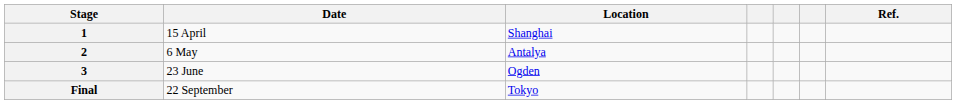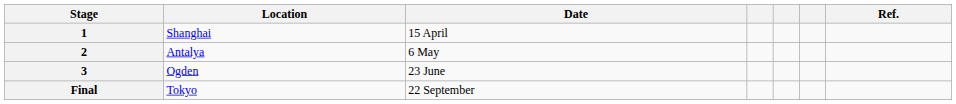 <table class="wikitable" style="width:100%">
 <tr>
 <th>Stage</th>
+<th>Location</th>
 <th>Date</th>
-<th>Location</th>
 <th></th>
 <th></th>
 <th></th>
 <th>Ref.</th>
 </tr>
 <tr>
 <th>1</th>
+<td> <a href='#'>Shanghai</a></td>
 <td>15 April</td>
-<td> <a href='#'>Shanghai</a></td>
 <td></td>
 <td></td>
 <td></td>
 <td></td>
 </tr>
 <tr>
 <th>2</th>
+<td> <a href='#'>Antalya</a></td>
 <td>6 May</td>
-<td> <a href='#'>Antalya</a></td>
 <td></td>
 <td></td>
 <td></td>
 <td></td>
 </tr>
 <tr>
 <th>3</th>
+<td> <a href='#'>Ogden</a></td>
 <td>23 June</td>
-<td> <a href='#'>Ogden</a></td>
 <td></td>
 <td></td>
 <td></td>
 <td> </td>
 </tr>
 <tr>
 <th>Final</th>
+<td> <a href='#'>Tokyo</a></td>
 <td>22 September</td>
-<td> <a href='#'>Tokyo</a></td>
 <td></td>
 <td></td>
 <td></td>
 <td> </td>
 </tr>
 </table>
